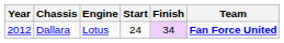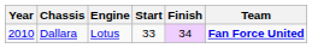 <table class="wikitable" style="font-size: 90%;">
 <tr>
 <th>Year</th>
 <th>Chassis</th>
 <th>Engine</th>
 <th>Start</th>
 <th>Finish</th>
 <th>Team</th>
 </tr>
 <tr>
-<td><a href='#'>2012</a></td>
+<td><a href='#'>2010</a></td>
 <td nowrap><a href='#'>Dallara</a></td>
 <td><a href='#'>Lotus</a></td>
-<td align=center>24</td>
+<td align=center>33</td>
 <td align=center style="background:#EFCFFF;">34</td>
 <td nowrap><strong><a href='#'>Fan Force United</a></strong></td>
 </tr>
 </table>
